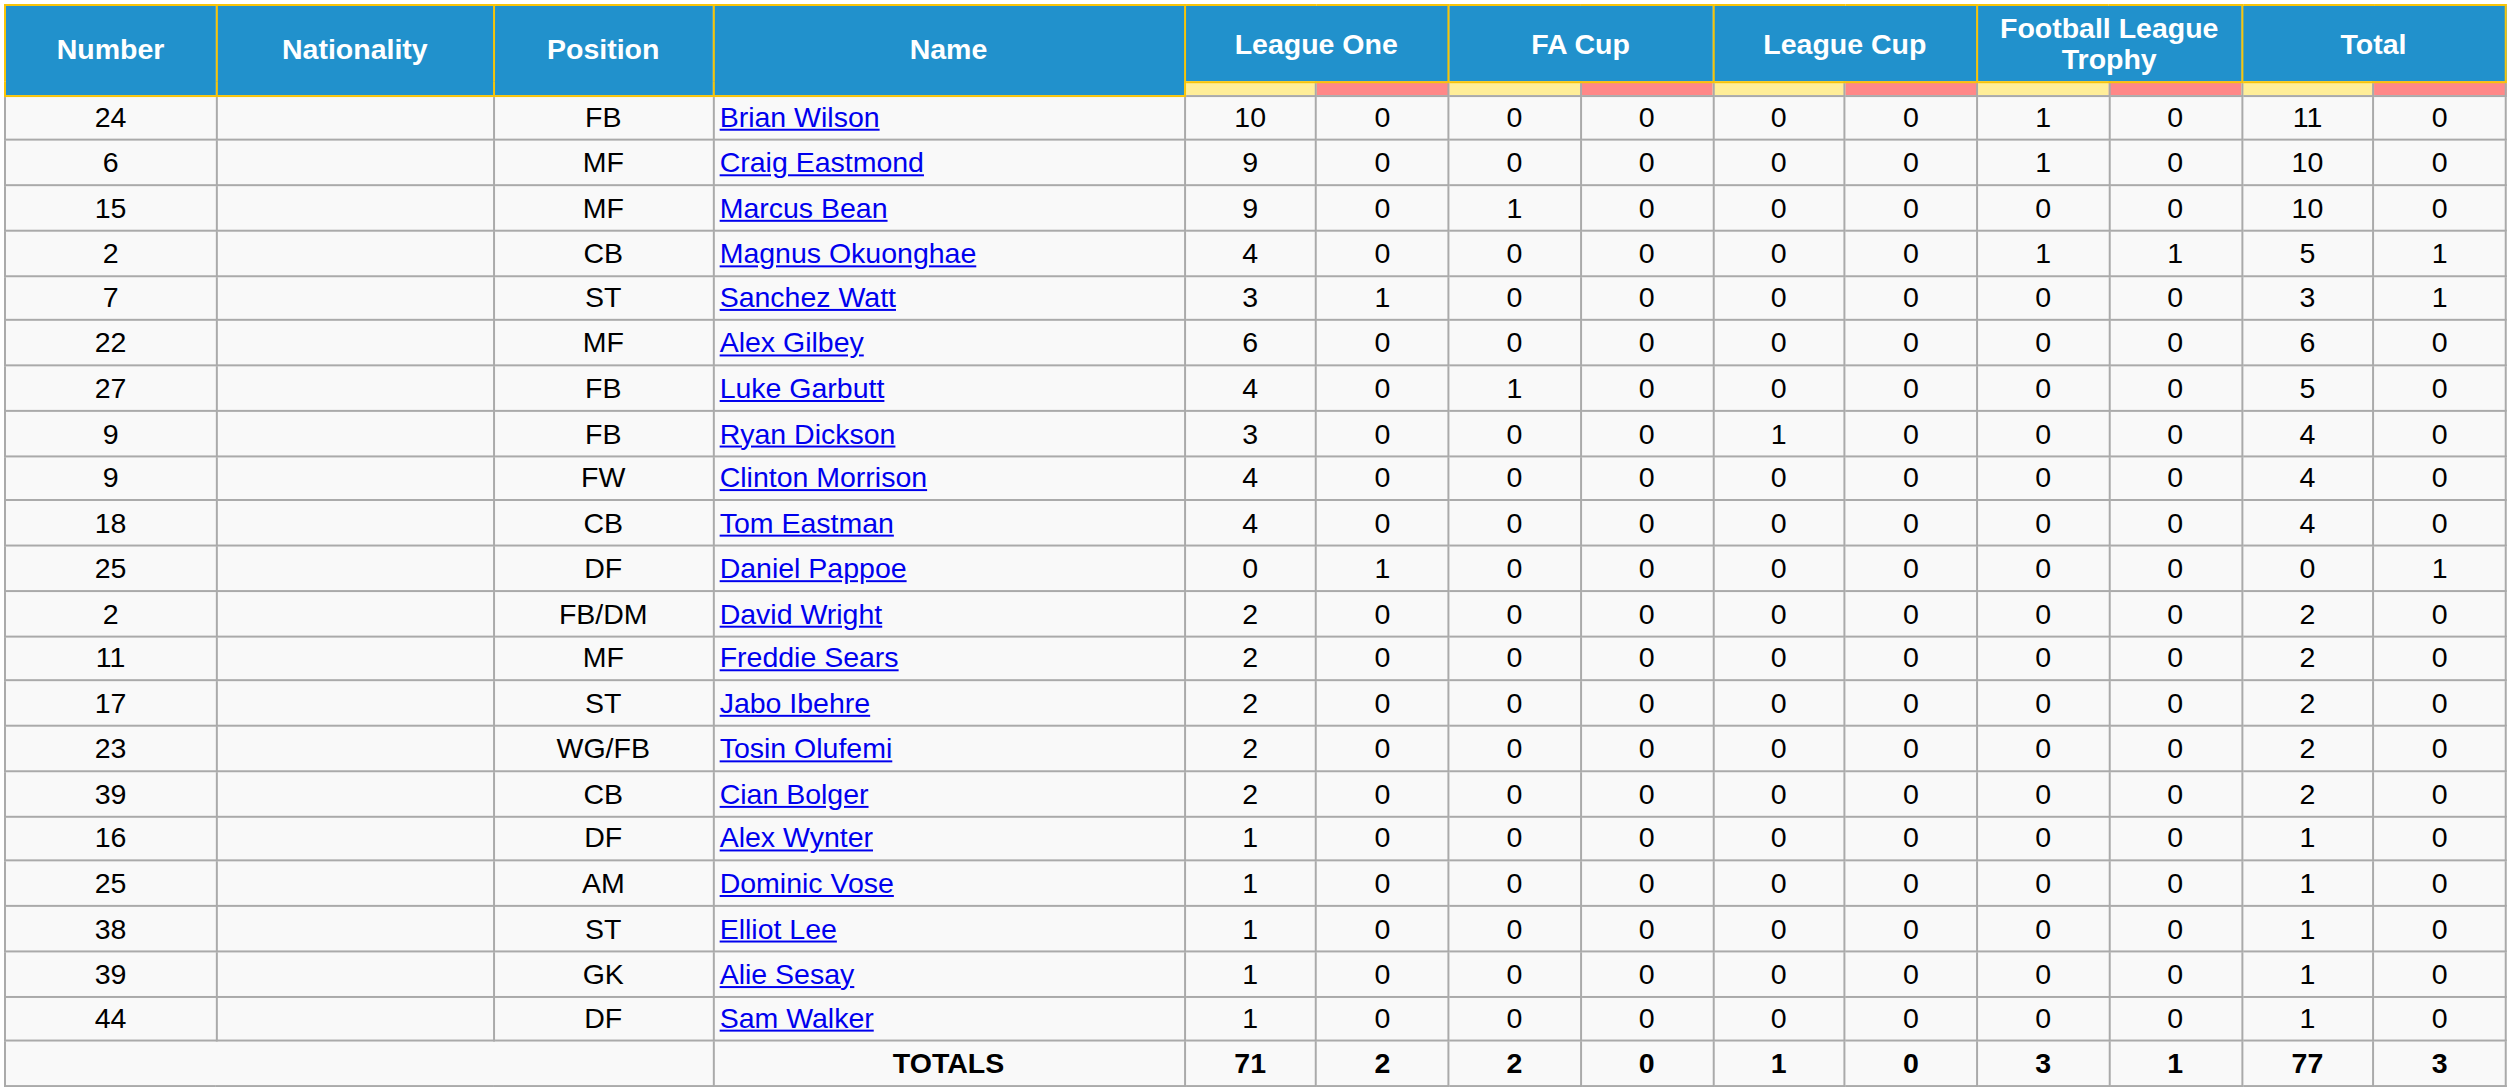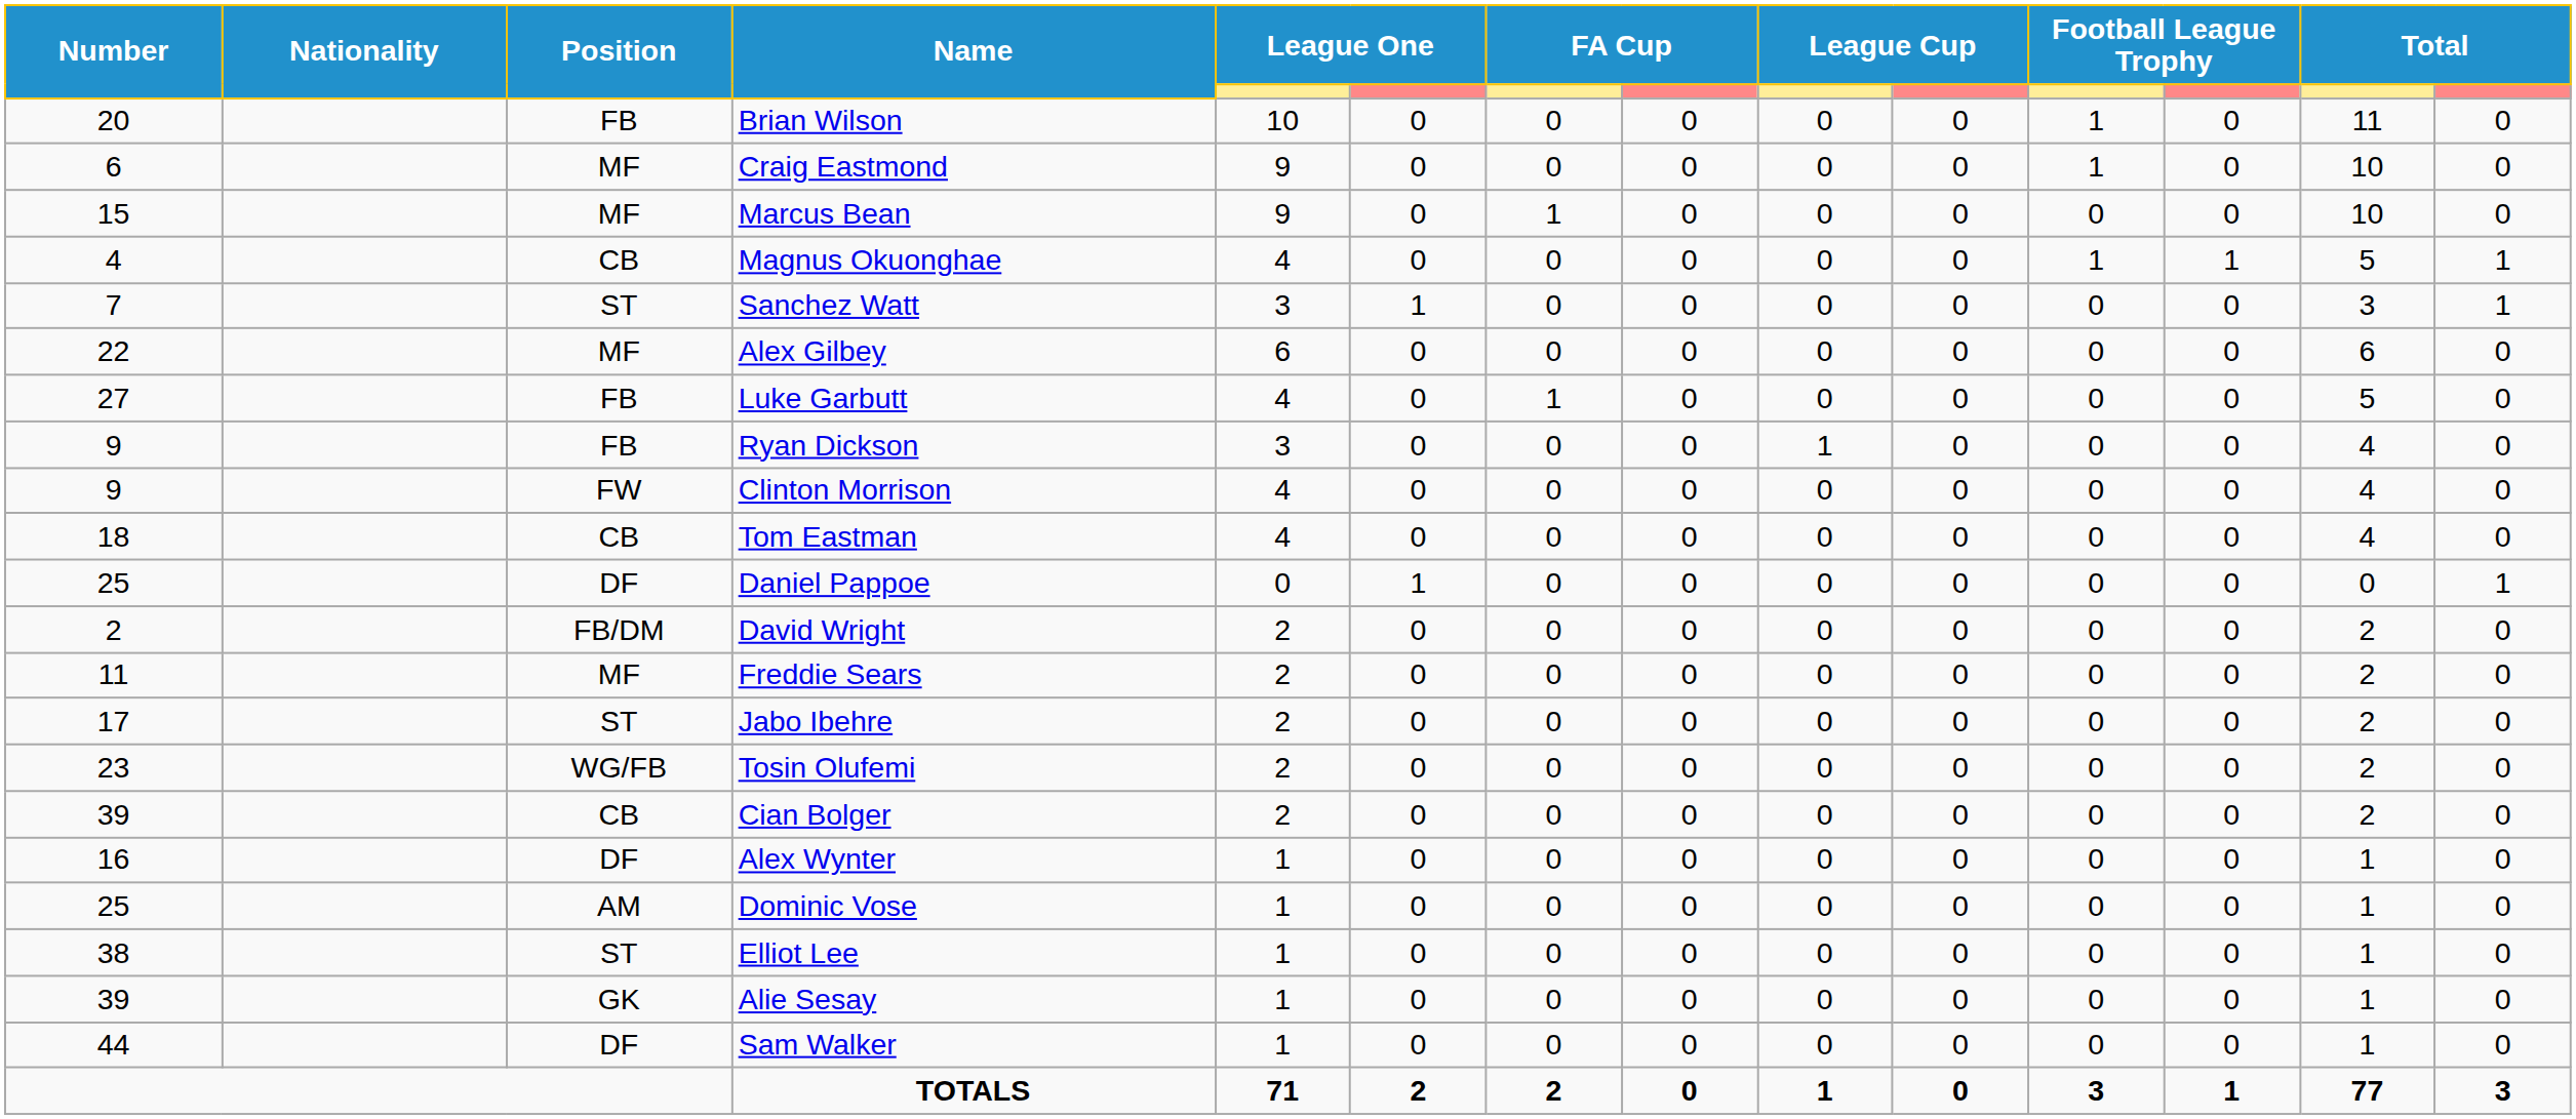 <table class="wikitable" style="text-align:center; font-size:90%; width:100%;">
 <tr>
 <th rowspan="2" style="background:#2191CC; color:white; border:1px solid #F7C408; text-align:center;">Number</th>
 <th rowspan="2" style="background:#2191CC; color:white; border:1px solid #F7C408; text-align:center;">Nationality</th>
 <th rowspan="2" style="background:#2191CC; color:white; border:1px solid #F7C408; text-align:center;">Position</th>
 <th rowspan="2" style="background:#2191CC; color:white; border:1px solid #F7C408; text-align:center;">Name</th>
 <th colspan="2" style="background:#2191CC; color:white; border:1px solid #F7C408; text-align:center;">League One</th>
 <th colspan="2" style="background:#2191CC; color:white; border:1px solid #F7C408; text-align:center;">FA Cup</th>
 <th colspan="2" style="background:#2191CC; color:white; border:1px solid #F7C408; text-align:center;">League Cup</th>
 <th colspan="2" style="background:#2191CC; color:white; border:1px solid #F7C408; text-align:center;">Football League Trophy</th>
 <th colspan="2" style="background:#2191CC; color:white; border:1px solid #F7C408; text-align:center;">Total</th>
 </tr>
 <tr>
 <th width=60 style="background: #FFEE99"></th>
 <th width=60 style="background: #FF8888"></th>
 <th width=60 style="background: #FFEE99"></th>
 <th width=60 style="background: #FF8888"></th>
 <th width=60 style="background: #FFEE99"></th>
 <th width=60 style="background: #FF8888"></th>
 <th width=60 style="background: #FFEE99"></th>
 <th width=60 style="background: #FF8888"></th>
 <th width=60 style="background: #FFEE99"></th>
 <th width=60 style="background: #FF8888"></th>
 </tr>
 <tr>
-<td>24</td>
+<td>20</td>
 <td></td>
 <td>FB</td>
 <td align="left"><a href='#'>Brian Wilson</a></td>
 <td>10</td>
 <td>0</td>
 <td>0</td>
 <td>0</td>
 <td>0</td>
 <td>0</td>
 <td>1</td>
 <td>0</td>
 <td>11</td>
 <td>0</td>
 </tr>
 <tr>
 <td>6</td>
 <td></td>
 <td>MF</td>
 <td align="left"><a href='#'>Craig Eastmond</a></td>
 <td>9</td>
 <td>0</td>
 <td>0</td>
 <td>0</td>
 <td>0</td>
 <td>0</td>
 <td>1</td>
 <td>0</td>
 <td>10</td>
 <td>0</td>
 </tr>
 <tr>
 <td>15</td>
 <td></td>
 <td>MF</td>
 <td align="left"><a href='#'>Marcus Bean</a></td>
 <td>9</td>
 <td>0</td>
 <td>1</td>
 <td>0</td>
 <td>0</td>
 <td>0</td>
 <td>0</td>
 <td>0</td>
 <td>10</td>
 <td>0</td>
 </tr>
 <tr>
-<td>2</td>
+<td>4</td>
 <td></td>
 <td>CB</td>
 <td align="left"><a href='#'>Magnus Okuonghae</a></td>
 <td>4</td>
 <td>0</td>
 <td>0</td>
 <td>0</td>
 <td>0</td>
 <td>0</td>
 <td>1</td>
 <td>1</td>
 <td>5</td>
 <td>1</td>
 </tr>
 <tr>
 <td>7</td>
 <td></td>
 <td>ST</td>
 <td align="left"><a href='#'>Sanchez Watt</a></td>
 <td>3</td>
 <td>1</td>
 <td>0</td>
 <td>0</td>
 <td>0</td>
 <td>0</td>
 <td>0</td>
 <td>0</td>
 <td>3</td>
 <td>1</td>
 </tr>
 <tr>
 <td>22</td>
 <td></td>
 <td>MF</td>
 <td align="left"><a href='#'>Alex Gilbey</a></td>
 <td>6</td>
 <td>0</td>
 <td>0</td>
 <td>0</td>
 <td>0</td>
 <td>0</td>
 <td>0</td>
 <td>0</td>
 <td>6</td>
 <td>0</td>
 </tr>
 <tr>
 <td>27</td>
 <td></td>
 <td>FB</td>
 <td align="left"><a href='#'>Luke Garbutt</a></td>
 <td>4</td>
 <td>0</td>
 <td>1</td>
 <td>0</td>
 <td>0</td>
 <td>0</td>
 <td>0</td>
 <td>0</td>
 <td>5</td>
 <td>0</td>
 </tr>
 <tr>
 <td>9</td>
 <td></td>
 <td>FB</td>
 <td align="left"><a href='#'>Ryan Dickson</a></td>
 <td>3</td>
 <td>0</td>
 <td>0</td>
 <td>0</td>
 <td>1</td>
 <td>0</td>
 <td>0</td>
 <td>0</td>
 <td>4</td>
 <td>0</td>
 </tr>
 <tr>
 <td>9</td>
 <td></td>
 <td>FW</td>
 <td align="left"><a href='#'>Clinton Morrison</a></td>
 <td>4</td>
 <td>0</td>
 <td>0</td>
 <td>0</td>
 <td>0</td>
 <td>0</td>
 <td>0</td>
 <td>0</td>
 <td>4</td>
 <td>0</td>
 </tr>
 <tr>
 <td>18</td>
 <td></td>
 <td>CB</td>
 <td align="left"><a href='#'>Tom Eastman</a></td>
 <td>4</td>
 <td>0</td>
 <td>0</td>
 <td>0</td>
 <td>0</td>
 <td>0</td>
 <td>0</td>
 <td>0</td>
 <td>4</td>
 <td>0</td>
 </tr>
 <tr>
 <td>25</td>
 <td></td>
 <td>DF</td>
 <td align="left"><a href='#'>Daniel Pappoe</a></td>
 <td>0</td>
 <td>1</td>
 <td>0</td>
 <td>0</td>
 <td>0</td>
 <td>0</td>
 <td>0</td>
 <td>0</td>
 <td>0</td>
 <td>1</td>
 </tr>
 <tr>
 <td>2</td>
 <td></td>
 <td>FB/DM</td>
 <td align="left"><a href='#'>David Wright</a></td>
 <td>2</td>
 <td>0</td>
 <td>0</td>
 <td>0</td>
 <td>0</td>
 <td>0</td>
 <td>0</td>
 <td>0</td>
 <td>2</td>
 <td>0</td>
 </tr>
 <tr>
 <td>11</td>
 <td></td>
 <td>MF</td>
 <td align="left"><a href='#'>Freddie Sears</a></td>
 <td>2</td>
 <td>0</td>
 <td>0</td>
 <td>0</td>
 <td>0</td>
 <td>0</td>
 <td>0</td>
 <td>0</td>
 <td>2</td>
 <td>0</td>
 </tr>
 <tr>
 <td>17</td>
 <td></td>
 <td>ST</td>
 <td align="left"><a href='#'>Jabo Ibehre</a></td>
 <td>2</td>
 <td>0</td>
 <td>0</td>
 <td>0</td>
 <td>0</td>
 <td>0</td>
 <td>0</td>
 <td>0</td>
 <td>2</td>
 <td>0</td>
 </tr>
 <tr>
 <td>23</td>
 <td></td>
 <td>WG/FB</td>
 <td align="left"><a href='#'>Tosin Olufemi</a></td>
 <td>2</td>
 <td>0</td>
 <td>0</td>
 <td>0</td>
 <td>0</td>
 <td>0</td>
 <td>0</td>
 <td>0</td>
 <td>2</td>
 <td>0</td>
 </tr>
 <tr>
 <td>39</td>
 <td></td>
 <td>CB</td>
 <td align="left"><a href='#'>Cian Bolger</a></td>
 <td>2</td>
 <td>0</td>
 <td>0</td>
 <td>0</td>
 <td>0</td>
 <td>0</td>
 <td>0</td>
 <td>0</td>
 <td>2</td>
 <td>0</td>
 </tr>
 <tr>
 <td>16</td>
 <td></td>
 <td>DF</td>
 <td align="left"><a href='#'>Alex Wynter</a></td>
 <td>1</td>
 <td>0</td>
 <td>0</td>
 <td>0</td>
 <td>0</td>
 <td>0</td>
 <td>0</td>
 <td>0</td>
 <td>1</td>
 <td>0</td>
 </tr>
 <tr>
 <td>25</td>
 <td></td>
 <td>AM</td>
 <td align="left"><a href='#'>Dominic Vose</a></td>
 <td>1</td>
 <td>0</td>
 <td>0</td>
 <td>0</td>
 <td>0</td>
 <td>0</td>
 <td>0</td>
 <td>0</td>
 <td>1</td>
 <td>0</td>
 </tr>
 <tr>
 <td>38</td>
 <td></td>
 <td>ST</td>
 <td align="left"><a href='#'>Elliot Lee</a></td>
 <td>1</td>
 <td>0</td>
 <td>0</td>
 <td>0</td>
 <td>0</td>
 <td>0</td>
 <td>0</td>
 <td>0</td>
 <td>1</td>
 <td>0</td>
 </tr>
 <tr>
 <td>39</td>
 <td></td>
 <td>GK</td>
 <td align="left"><a href='#'>Alie Sesay</a></td>
 <td>1</td>
 <td>0</td>
 <td>0</td>
 <td>0</td>
 <td>0</td>
 <td>0</td>
 <td>0</td>
 <td>0</td>
 <td>1</td>
 <td>0</td>
 </tr>
 <tr>
 <td>44</td>
 <td></td>
 <td>DF</td>
 <td align="left"><a href='#'>Sam Walker</a></td>
 <td>1</td>
 <td>0</td>
 <td>0</td>
 <td>0</td>
 <td>0</td>
 <td>0</td>
 <td>0</td>
 <td>0</td>
 <td>1</td>
 <td>0</td>
 </tr>
 <tr>
 <td colspan="3"></td>
 <td><strong>TOTALS</strong></td>
 <td><strong>71</strong></td>
 <td><strong>2</strong></td>
 <td><strong>2</strong></td>
 <td><strong>0</strong></td>
 <td><strong>1</strong></td>
 <td><strong>0</strong></td>
 <td><strong>3</strong></td>
 <td><strong>1</strong></td>
 <td><strong>77</strong></td>
 <td><strong>3</strong></td>
 </tr>
 </table>
